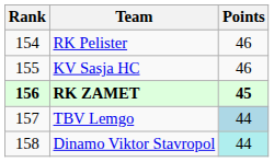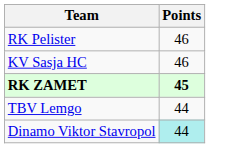 <table class="wikitable" style="text-align: center;">
 <tr>
-<th>Rank</th>
 <th>Team</th>
 <th>Points</th>
 </tr>
 <tr>
-<td>154</td>
 <td align=left> <a href='#'>RK Pelister</a></td>
 <td>46</td>
 </tr>
 <tr>
-<td>155</td>
 <td align=left> <a href='#'>KV Sasja HC</a></td>
 <td>46</td>
 </tr>
 <tr style="background:#dfd;">
-<td><strong>156</strong></td>
 <td align=left> <strong>RK ZAMET</strong></td>
 <td><strong>45</strong></td>
 </tr>
 <tr>
-<td>157</td>
 <td align=left> <a href='#'>TBV Lemgo</a></td>
-<td style="background: lightblue;">44</td>
+<td>44</td>
 </tr>
 <tr>
-<td>158</td>
 <td align=left> <a href='#'>Dinamo Viktor Stavropol</a></td>
 <td style="background: paleturquoise;">44</td>
 </tr>
 </table>
